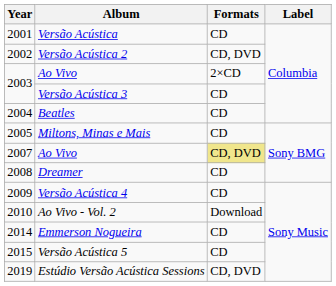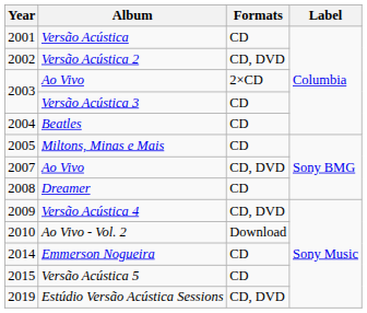 <table class="wikitable">
 <tr>
 <th>Year</th>
 <th>Album</th>
 <th>Formats</th>
 <th>Label</th>
 </tr>
 <tr>
 <td>2001</td>
 <td><em><a href='#'>Versão Acústica</a></em></td>
 <td>CD</td>
 <td rowspan="5"><a href='#'>Columbia</a></td>
 </tr>
 <tr>
 <td>2002</td>
 <td><em><a href='#'>Versão Acústica 2</a></em></td>
 <td>CD, DVD</td>
 </tr>
 <tr>
 <td rowspan="2">2003</td>
 <td><em><a href='#'>Ao Vivo</a></em></td>
 <td>2×CD</td>
 </tr>
 <tr>
 <td><em><a href='#'>Versão Acústica 3</a></em></td>
 <td>CD</td>
 </tr>
 <tr>
 <td>2004</td>
 <td><em><a href='#'>Beatles</a></em></td>
 <td>CD</td>
 </tr>
 <tr>
 <td>2005</td>
 <td><em><a href='#'>Miltons, Minas e Mais</a></em></td>
 <td>CD</td>
 <td rowspan="3"><a href='#'>Sony BMG</a></td>
 </tr>
 <tr>
 <td>2007</td>
 <td><em><a href='#'>Ao Vivo</a></em></td>
-<td style="background: khaki;">CD, DVD</td>
+<td>CD, DVD</td>
 </tr>
 <tr>
 <td>2008</td>
 <td><em><a href='#'>Dreamer</a></em></td>
 <td>CD</td>
 </tr>
 <tr>
 <td>2009</td>
 <td><em><a href='#'>Versão Acústica 4</a></em></td>
-<td>CD</td>
+<td>CD, DVD</td>
 <td rowspan="5"><a href='#'>Sony Music</a></td>
 </tr>
 <tr>
 <td>2010</td>
 <td><em>Ao Vivo - Vol. 2</em></td>
 <td>Download</td>
 </tr>
 <tr>
 <td>2014</td>
 <td><em><a href='#'>Emmerson Nogueira</a></em></td>
 <td>CD</td>
 </tr>
 <tr>
 <td>2015</td>
 <td><em>Versão Acústica 5</em></td>
 <td>CD</td>
 </tr>
 <tr>
 <td>2019</td>
 <td><em>Estúdio Versão Acústica Sessions</em></td>
 <td>CD, DVD</td>
 </tr>
 </table>
